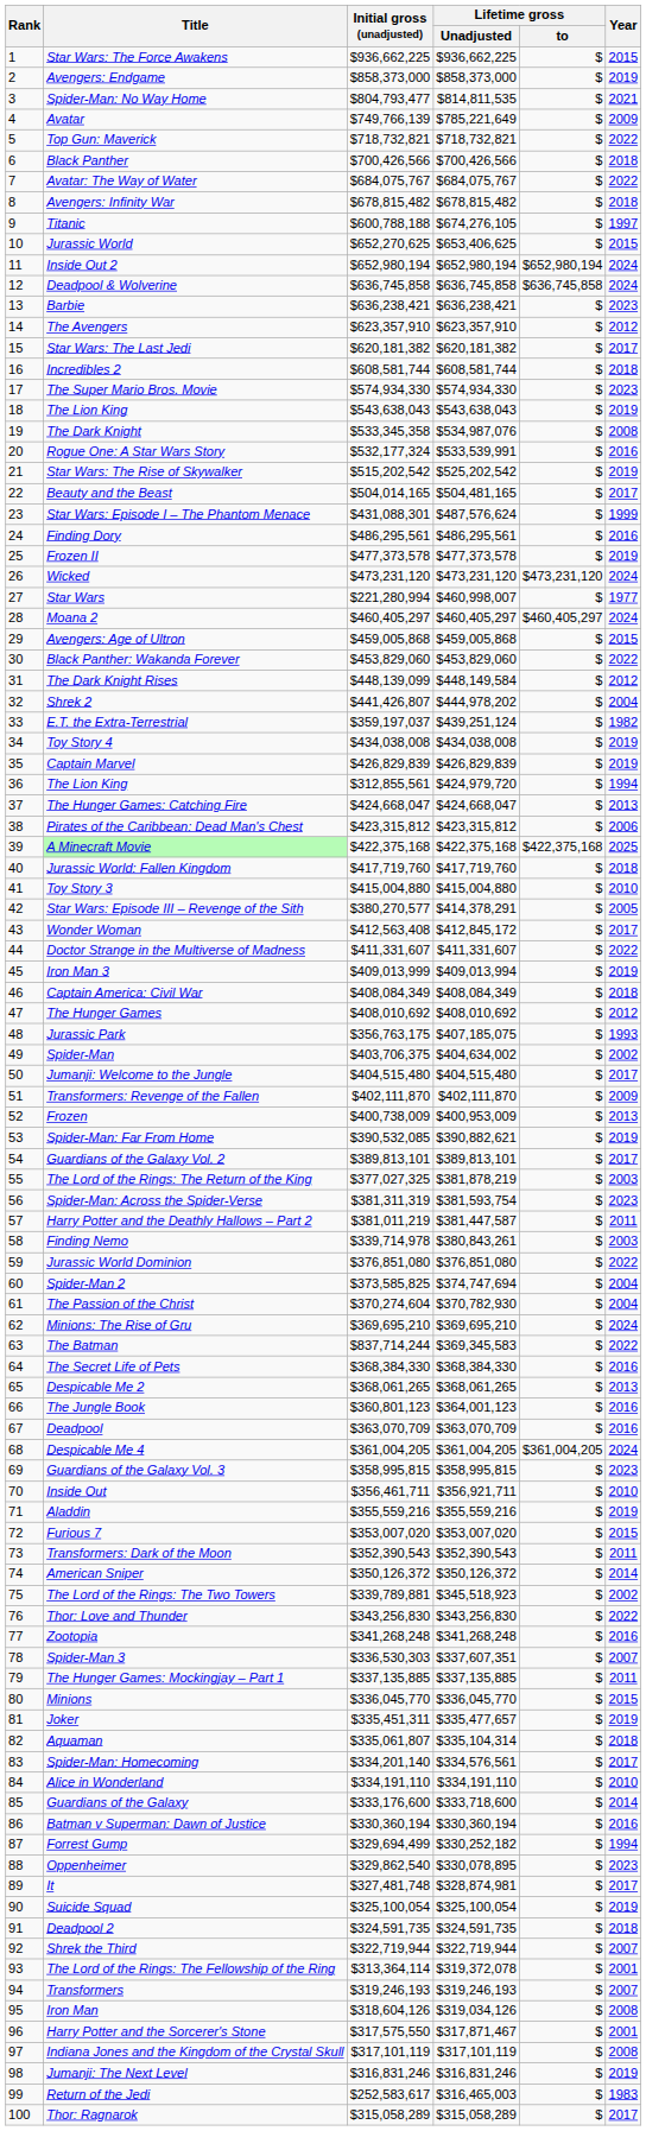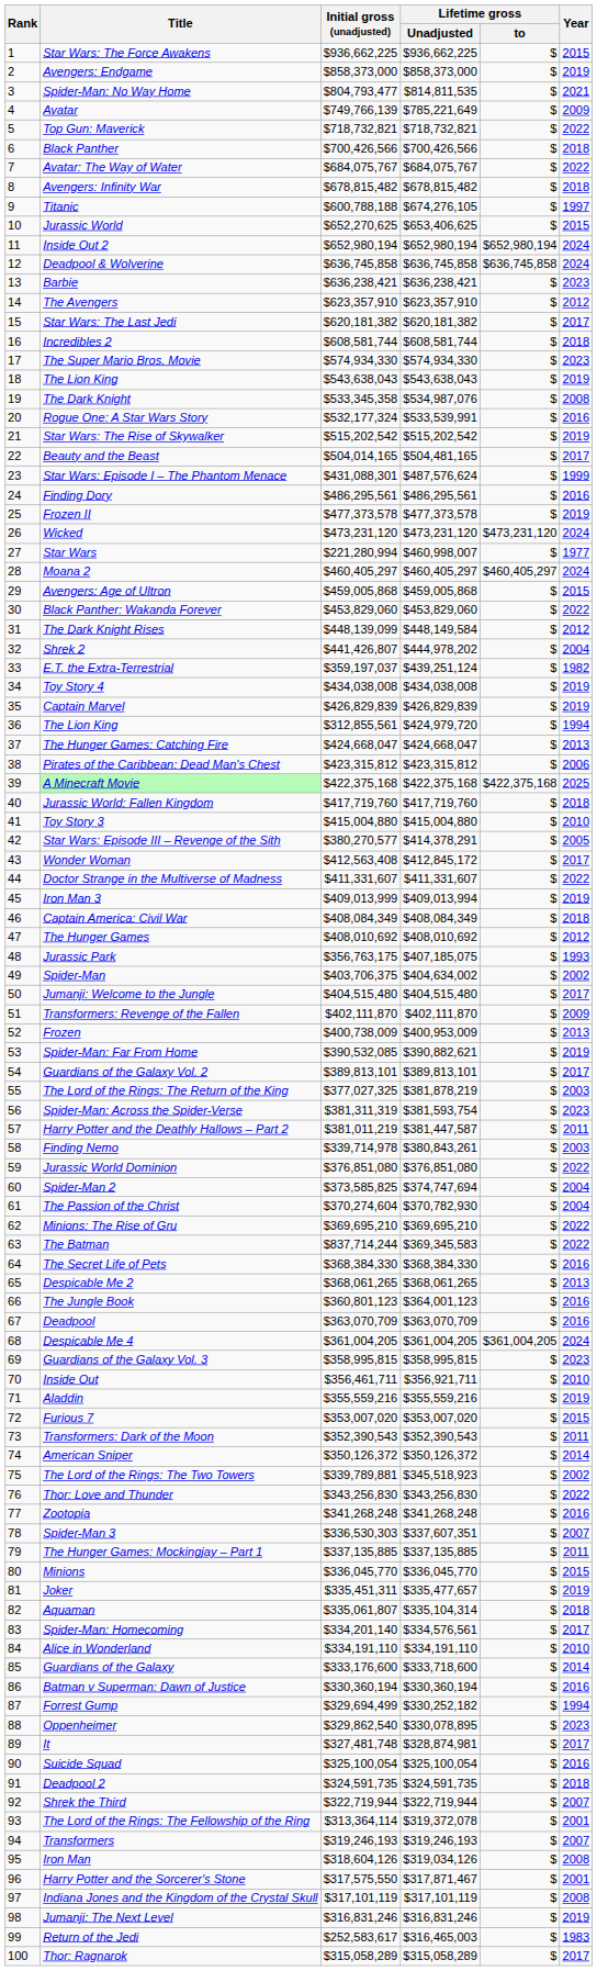 <table class="wikitable sortable plainrowheaders"  style=" margin:auto;">
 <tr>
 <th scope="col" rowspan="2">Rank</th>
 <th scope="col" rowspan="2">Title</th>
 <th scope="col" rowspan="2">Initial gross<br><small>(unadjusted)</small></th>
 <th colspan="2" class="unsortable">Lifetime gross</th>
 <th scope="col" rowspan="2">Year</th>
 </tr>
 <tr>
 <th scope="col">Unadjusted</th>
 <th scope="col"> to <br></th>
 </tr>
 <tr>
 <td>1</td>
 <td><em><a href='#'>Star Wars: The Force Awakens</a></em></td>
 <td align="right">$936,662,225</td>
 <td align="right">$936,662,225</td>
 <td align="right">$</td>
 <td align="center"><a href='#'>2015</a></td>
 </tr>
 <tr>
 <td>2</td>
 <td><em><a href='#'>Avengers: Endgame</a></em></td>
 <td align="right">$858,373,000</td>
 <td align="right">$858,373,000</td>
 <td align="right">$</td>
 <td align="center"><a href='#'>2019</a></td>
 </tr>
 <tr>
 <td>3</td>
 <td><em><a href='#'>Spider-Man: No Way Home</a></em></td>
 <td align="right">$804,793,477</td>
 <td align="right">$814,811,535</td>
 <td align="right">$</td>
 <td align="center"><a href='#'>2021</a></td>
 </tr>
 <tr>
 <td>4</td>
 <td><em><a href='#'>Avatar</a></em></td>
 <td align="right">$749,766,139</td>
 <td align="right">$785,221,649</td>
 <td align="right">$</td>
 <td align="center"><a href='#'>2009</a></td>
 </tr>
 <tr>
 <td>5</td>
 <td><em><a href='#'>Top Gun: Maverick</a></em></td>
 <td align="right">$718,732,821</td>
 <td align="right">$718,732,821</td>
 <td align="right">$</td>
 <td align="center"><a href='#'>2022</a></td>
 </tr>
 <tr>
 <td>6</td>
 <td><em><a href='#'>Black Panther</a></em></td>
 <td align="right">$700,426,566</td>
 <td align="right">$700,426,566</td>
 <td align="right">$</td>
 <td align="center"><a href='#'>2018</a></td>
 </tr>
 <tr>
 <td>7</td>
 <td><em><a href='#'>Avatar: The Way of Water</a></em></td>
 <td align="right">$684,075,767</td>
 <td align="right">$684,075,767</td>
 <td align="right">$</td>
 <td align="center"><a href='#'>2022</a></td>
 </tr>
 <tr>
 <td>8</td>
 <td><em><a href='#'>Avengers: Infinity War</a></em></td>
 <td align="right">$678,815,482</td>
 <td align="right">$678,815,482</td>
 <td align="right">$</td>
 <td align="center"><a href='#'>2018</a></td>
 </tr>
 <tr>
 <td>9</td>
 <td><em><a href='#'>Titanic</a></em></td>
 <td align="right">$600,788,188</td>
 <td align="right">$674,276,105</td>
 <td align="right">$</td>
 <td align="center"><a href='#'>1997</a></td>
 </tr>
 <tr>
 <td>10</td>
 <td><em><a href='#'>Jurassic World</a></em></td>
 <td align="right">$652,270,625</td>
 <td align="right">$653,406,625</td>
 <td align="right">$</td>
 <td align="center"><a href='#'>2015</a></td>
 </tr>
 <tr>
 <td>11</td>
 <td><em><a href='#'>Inside Out 2</a></em></td>
 <td align="right">$652,980,194</td>
 <td align="right">$652,980,194</td>
 <td align="right">$652,980,194</td>
 <td align="center"><a href='#'>2024</a></td>
 </tr>
 <tr>
 <td>12</td>
 <td><em><a href='#'>Deadpool & Wolverine</a></em></td>
 <td align="right">$636,745,858</td>
 <td align="right">$636,745,858</td>
 <td align="right">$636,745,858</td>
 <td align="center"><a href='#'>2024</a></td>
 </tr>
 <tr>
 <td>13</td>
 <td><em><a href='#'>Barbie</a></em></td>
 <td align="right">$636,238,421</td>
 <td align="right">$636,238,421</td>
 <td align="right">$</td>
 <td align="center"><a href='#'>2023</a></td>
 </tr>
 <tr>
 <td>14</td>
 <td><em><a href='#'>The Avengers</a></em></td>
 <td align="right">$623,357,910</td>
 <td align="right">$623,357,910</td>
 <td align="right">$</td>
 <td align="center"><a href='#'>2012</a></td>
 </tr>
 <tr>
 <td>15</td>
 <td><em><a href='#'>Star Wars: The Last Jedi</a></em></td>
 <td align="right">$620,181,382</td>
 <td align="right">$620,181,382</td>
 <td align="right">$</td>
 <td align="center"><a href='#'>2017</a></td>
 </tr>
 <tr>
 <td>16</td>
 <td><em><a href='#'>Incredibles 2</a></em></td>
 <td align="right">$608,581,744</td>
 <td align="right">$608,581,744</td>
 <td align="right">$</td>
 <td align="center"><a href='#'>2018</a></td>
 </tr>
 <tr>
 <td>17</td>
 <td><em><a href='#'>The Super Mario Bros. Movie</a></em></td>
 <td align="right">$574,934,330</td>
 <td align="right">$574,934,330</td>
 <td align="right">$</td>
 <td align="center"><a href='#'>2023</a></td>
 </tr>
 <tr>
 <td>18</td>
 <td><em><a href='#'>The Lion King</a></em></td>
 <td align="right">$543,638,043</td>
 <td align="right">$543,638,043</td>
 <td align="right">$</td>
 <td align="center"><a href='#'>2019</a></td>
 </tr>
 <tr>
 <td>19</td>
 <td><em><a href='#'>The Dark Knight</a></em></td>
 <td align="right">$533,345,358</td>
 <td align="right">$534,987,076</td>
 <td align="right">$</td>
 <td align="center"><a href='#'>2008</a></td>
 </tr>
 <tr>
 <td>20</td>
 <td><em><a href='#'>Rogue One: A Star Wars Story</a></em></td>
 <td align="right">$532,177,324</td>
 <td align="right">$533,539,991</td>
 <td align="right">$</td>
 <td align="center"><a href='#'>2016</a></td>
 </tr>
 <tr>
 <td>21</td>
 <td><em><a href='#'>Star Wars: The Rise of Skywalker</a></em></td>
 <td align="right">$515,202,542</td>
-<td align="right">$525,202,542</td>
+<td align="right">$515,202,542</td>
 <td align="right">$</td>
 <td align="center"><a href='#'>2019</a></td>
 </tr>
 <tr>
 <td>22</td>
 <td><em><a href='#'>Beauty and the Beast</a></em></td>
 <td align="right">$504,014,165</td>
 <td align="right">$504,481,165</td>
 <td align="right">$</td>
 <td align="center"><a href='#'>2017</a></td>
 </tr>
 <tr>
 <td>23</td>
 <td><em><a href='#'>Star Wars: Episode I – The Phantom Menace</a></em></td>
 <td align="right">$431,088,301</td>
 <td align="right">$487,576,624</td>
 <td align="right">$</td>
 <td align="center"><a href='#'>1999</a></td>
 </tr>
 <tr>
 <td>24</td>
 <td><em><a href='#'>Finding Dory</a></em></td>
 <td align="right">$486,295,561</td>
 <td align="right">$486,295,561</td>
 <td align="right">$</td>
 <td align="center"><a href='#'>2016</a></td>
 </tr>
 <tr>
 <td>25</td>
 <td><em><a href='#'>Frozen II</a></em></td>
 <td align="right">$477,373,578</td>
 <td align="right">$477,373,578</td>
 <td align="right">$</td>
 <td align="center"><a href='#'>2019</a></td>
 </tr>
 <tr>
 <td>26</td>
 <td><em><a href='#'>Wicked</a></em></td>
 <td align="right">$473,231,120</td>
 <td align="right">$473,231,120</td>
 <td align="right">$473,231,120</td>
 <td align="center"><a href='#'>2024</a></td>
 </tr>
 <tr>
 <td>27</td>
 <td><em><a href='#'>Star Wars</a></em></td>
 <td align="right">$221,280,994</td>
 <td align="right">$460,998,007</td>
 <td align="right">$</td>
 <td align="center"><a href='#'>1977</a></td>
 </tr>
 <tr>
 <td>28</td>
 <td><em><a href='#'>Moana 2</a></em></td>
 <td align="right">$460,405,297</td>
 <td align="right">$460,405,297</td>
 <td align="right">$460,405,297</td>
 <td align="center"><a href='#'>2024</a></td>
 </tr>
 <tr>
 <td>29</td>
 <td><em><a href='#'>Avengers: Age of Ultron</a></em></td>
 <td align="right">$459,005,868</td>
 <td align="right">$459,005,868</td>
 <td align="right">$</td>
 <td align="center"><a href='#'>2015</a></td>
 </tr>
 <tr>
 <td>30</td>
 <td><em><a href='#'>Black Panther: Wakanda Forever</a></em></td>
 <td align="right">$453,829,060</td>
 <td align="right">$453,829,060</td>
 <td align="right">$</td>
 <td align="center"><a href='#'>2022</a></td>
 </tr>
 <tr>
 <td>31</td>
 <td><em><a href='#'>The Dark Knight Rises</a></em></td>
 <td align="right">$448,139,099</td>
 <td align="right">$448,149,584</td>
 <td align="right">$</td>
 <td align="center"><a href='#'>2012</a></td>
 </tr>
 <tr>
 <td>32</td>
 <td><em><a href='#'>Shrek 2</a></em></td>
 <td align="right">$441,426,807</td>
 <td align="right">$444,978,202</td>
 <td align="right">$</td>
 <td align="center"><a href='#'>2004</a></td>
 </tr>
 <tr>
 <td>33</td>
 <td><em><a href='#'>E.T. the Extra-Terrestrial</a></em></td>
 <td align="right">$359,197,037</td>
 <td align="right">$439,251,124</td>
 <td align="right">$</td>
 <td align="center"><a href='#'>1982</a></td>
 </tr>
 <tr>
 <td>34</td>
 <td><em><a href='#'>Toy Story 4</a></em></td>
 <td align="right">$434,038,008</td>
 <td align="right">$434,038,008</td>
 <td align="right">$</td>
 <td align="center"><a href='#'>2019</a></td>
 </tr>
 <tr>
 <td>35</td>
 <td><em><a href='#'>Captain Marvel</a></em></td>
 <td align="right">$426,829,839</td>
 <td align="right">$426,829,839</td>
 <td align="right">$</td>
 <td align="center"><a href='#'>2019</a></td>
 </tr>
 <tr>
 <td>36</td>
 <td><em><a href='#'>The Lion King</a></em></td>
 <td align="right">$312,855,561</td>
 <td align="right">$424,979,720</td>
 <td align="right">$</td>
 <td align="center"><a href='#'>1994</a></td>
 </tr>
 <tr>
 <td>37</td>
 <td><em><a href='#'>The Hunger Games: Catching Fire</a></em></td>
 <td align="right">$424,668,047</td>
 <td align="right">$424,668,047</td>
 <td align="right">$</td>
 <td align="center"><a href='#'>2013</a></td>
 </tr>
 <tr>
 <td>38</td>
 <td><em><a href='#'>Pirates of the Caribbean: Dead Man's Chest</a></em></td>
 <td align="right">$423,315,812</td>
 <td align="right">$423,315,812</td>
 <td align="right">$</td>
 <td align="center"><a href='#'>2006</a></td>
 </tr>
 <tr>
 <td>39</td>
 <td style="background:#b6fcb6;"><em><a href='#'>A Minecraft Movie</a></em> </td>
 <td align="right">$422,375,168</td>
 <td align="right">$422,375,168</td>
 <td align="right">$422,375,168</td>
 <td align="center"><a href='#'>2025</a></td>
 </tr>
 <tr>
 <td>40</td>
 <td><em><a href='#'>Jurassic World: Fallen Kingdom</a></em></td>
 <td align="right">$417,719,760</td>
 <td align="right">$417,719,760</td>
 <td align="right">$</td>
 <td align="center"><a href='#'>2018</a></td>
 </tr>
 <tr>
 <td>41</td>
 <td><em><a href='#'>Toy Story 3</a></em></td>
 <td align="right">$415,004,880</td>
 <td align="right">$415,004,880</td>
 <td align="right">$</td>
 <td align="center"><a href='#'>2010</a></td>
 </tr>
 <tr>
 <td>42</td>
 <td><em><a href='#'>Star Wars: Episode III – Revenge of the Sith</a></em></td>
 <td align="right">$380,270,577</td>
 <td align="right">$414,378,291</td>
 <td align="right">$</td>
 <td align="center"><a href='#'>2005</a></td>
 </tr>
 <tr>
 <td>43</td>
 <td><em><a href='#'>Wonder Woman</a></em></td>
 <td align="right">$412,563,408</td>
 <td align="right">$412,845,172</td>
 <td align="right">$</td>
 <td align="center"><a href='#'>2017</a></td>
 </tr>
 <tr>
 <td>44</td>
 <td><em><a href='#'>Doctor Strange in the Multiverse of Madness</a></em></td>
 <td align="right">$411,331,607</td>
 <td align="right">$411,331,607</td>
 <td align="right">$</td>
 <td align="center"><a href='#'>2022</a></td>
 </tr>
 <tr>
 <td>45</td>
 <td><em><a href='#'>Iron Man 3</a></em></td>
 <td align="right">$409,013,999</td>
 <td align="right">$409,013,994</td>
 <td align="right">$</td>
 <td align="center"><a href='#'>2019</a></td>
 </tr>
 <tr>
 <td>46</td>
 <td cope="row"><em><a href='#'>Captain America: Civil War</a></em></td>
 <td align="right">$408,084,349</td>
 <td align="right">$408,084,349</td>
 <td align="right">$</td>
 <td align="center"><a href='#'>2018</a></td>
 </tr>
 <tr>
 <td>47</td>
 <td><em><a href='#'>The Hunger Games</a></em></td>
 <td align="right">$408,010,692</td>
 <td align="right">$408,010,692</td>
 <td align="right">$</td>
 <td align="center"><a href='#'>2012</a></td>
 </tr>
 <tr>
 <td>48</td>
 <td><em><a href='#'>Jurassic Park</a></em></td>
 <td align="right">$356,763,175</td>
 <td align="right">$407,185,075</td>
 <td align="right">$</td>
 <td align="center"><a href='#'>1993</a></td>
 </tr>
 <tr>
 <td>49</td>
 <td><em><a href='#'>Spider-Man</a></em></td>
 <td align="right">$403,706,375</td>
 <td align="right">$404,634,002</td>
 <td align="right">$</td>
 <td align="center"><a href='#'>2002</a></td>
 </tr>
 <tr>
 <td>50</td>
 <td><em><a href='#'>Jumanji: Welcome to the Jungle</a></em></td>
 <td align="right">$404,515,480</td>
 <td align="right">$404,515,480</td>
 <td align="right">$</td>
 <td align="center"><a href='#'>2017</a></td>
 </tr>
 <tr>
 <td>51</td>
 <td><em><a href='#'>Transformers: Revenge of the Fallen</a></em></td>
 <td align="right">$402,111,870</td>
 <td align="right">$402,111,870</td>
 <td align="right">$</td>
 <td align="center"><a href='#'>2009</a></td>
 </tr>
 <tr>
 <td>52</td>
 <td><em><a href='#'>Frozen</a></em></td>
 <td align="right">$400,738,009</td>
 <td align="right">$400,953,009</td>
 <td align="right">$</td>
 <td align="center"><a href='#'>2013</a></td>
 </tr>
 <tr>
 <td>53</td>
 <td><em><a href='#'>Spider-Man: Far From Home</a></em></td>
 <td align="right">$390,532,085</td>
 <td align="right">$390,882,621</td>
 <td align="right">$</td>
 <td align="center"><a href='#'>2019</a></td>
 </tr>
 <tr>
 <td>54</td>
 <td><em><a href='#'>Guardians of the Galaxy Vol. 2</a></em></td>
 <td align="right">$389,813,101</td>
 <td align="right">$389,813,101</td>
 <td align="right">$</td>
 <td align="center"><a href='#'>2017</a></td>
 </tr>
 <tr>
 <td>55</td>
 <td><em><a href='#'>The Lord of the Rings: The Return of the King</a></em></td>
 <td align="right">$377,027,325</td>
 <td align="right">$381,878,219</td>
 <td align="right">$</td>
 <td align="center"><a href='#'>2003</a></td>
 </tr>
 <tr>
 <td>56</td>
 <td><em><a href='#'>Spider-Man: Across the Spider-Verse</a></em></td>
 <td align="right">$381,311,319</td>
 <td align="right">$381,593,754</td>
 <td align="right">$</td>
 <td align="center"><a href='#'>2023</a></td>
 </tr>
 <tr>
 <td>57</td>
 <td><em><a href='#'>Harry Potter and the Deathly Hallows – Part 2</a></em></td>
 <td align="right">$381,011,219</td>
 <td align="right">$381,447,587</td>
 <td align="right">$</td>
 <td align="center"><a href='#'>2011</a></td>
 </tr>
 <tr>
 <td>58</td>
 <td><em><a href='#'>Finding Nemo</a></em></td>
 <td align="right">$339,714,978</td>
 <td align="right">$380,843,261</td>
 <td align="right">$</td>
 <td align="center"><a href='#'>2003</a></td>
 </tr>
 <tr>
 <td>59</td>
 <td><em><a href='#'>Jurassic World Dominion</a></em></td>
 <td align="right">$376,851,080</td>
 <td align="right">$376,851,080</td>
 <td align="right">$</td>
 <td align="center"><a href='#'>2022</a></td>
 </tr>
 <tr>
 <td>60</td>
 <td><em><a href='#'>Spider-Man 2</a></em></td>
 <td align="right">$373,585,825</td>
 <td align="right">$374,747,694</td>
 <td align="right">$</td>
 <td align="center"><a href='#'>2004</a></td>
 </tr>
 <tr>
 <td>61</td>
 <td><em><a href='#'>The Passion of the Christ</a></em></td>
 <td align="right">$370,274,604</td>
 <td align="right">$370,782,930</td>
 <td align="right">$</td>
 <td align="center"><a href='#'>2004</a></td>
 </tr>
 <tr>
 <td>62</td>
 <td><em><a href='#'>Minions: The Rise of Gru</a></em></td>
 <td align="right">$369,695,210</td>
 <td align="right">$369,695,210</td>
 <td align="right">$</td>
-<td align="center"><a href='#'>2024</a></td>
+<td align="center"><a href='#'>2022</a></td>
 </tr>
 <tr>
 <td>63</td>
 <td><em><a href='#'>The Batman</a></em></td>
 <td align="right">$837,714,244</td>
 <td align="right">$369,345,583</td>
 <td align="right">$</td>
 <td align="center"><a href='#'>2022</a></td>
 </tr>
 <tr>
 <td>64</td>
 <td><em><a href='#'>The Secret Life of Pets</a></em></td>
 <td align="right">$368,384,330</td>
 <td align="right">$368,384,330</td>
 <td align="right">$</td>
 <td align="center"><a href='#'>2016</a></td>
 </tr>
 <tr>
 <td>65</td>
 <td><em><a href='#'>Despicable Me 2</a></em></td>
 <td align="right">$368,061,265</td>
 <td align="right">$368,061,265</td>
 <td align="right">$</td>
 <td align="center"><a href='#'>2013</a></td>
 </tr>
 <tr>
 <td>66</td>
 <td><em><a href='#'>The Jungle Book</a></em></td>
 <td align="right">$360,801,123</td>
 <td align="right">$364,001,123</td>
 <td align="right">$</td>
 <td align="center"><a href='#'>2016</a></td>
 </tr>
 <tr>
 <td>67</td>
 <td><em><a href='#'>Deadpool</a></em></td>
 <td align="right">$363,070,709</td>
 <td align="right">$363,070,709</td>
 <td align="right">$</td>
 <td align="center"><a href='#'>2016</a></td>
 </tr>
 <tr>
 <td>68</td>
 <td><em><a href='#'>Despicable Me 4</a></em></td>
 <td align="right">$361,004,205</td>
 <td align="right">$361,004,205</td>
 <td align="right">$361,004,205</td>
 <td align="center"><a href='#'>2024</a></td>
 </tr>
 <tr>
 <td>69</td>
 <td><em><a href='#'>Guardians of the Galaxy Vol. 3</a></em></td>
 <td align="right">$358,995,815</td>
 <td align="right">$358,995,815</td>
 <td align="right">$</td>
 <td align="center"><a href='#'>2023</a></td>
 </tr>
 <tr>
 <td>70</td>
 <td><em><a href='#'>Inside Out</a></em></td>
 <td align="right">$356,461,711</td>
 <td align="right">$356,921,711</td>
 <td align="right">$</td>
 <td align="center"><a href='#'>2010</a></td>
 </tr>
 <tr>
 <td>71</td>
 <td><em><a href='#'>Aladdin</a></em></td>
 <td align="right">$355,559,216</td>
 <td align="right">$355,559,216</td>
 <td align="right">$</td>
 <td align="center"><a href='#'>2019</a></td>
 </tr>
 <tr>
 <td>72</td>
 <td><em><a href='#'>Furious 7</a></em></td>
 <td align="right">$353,007,020</td>
 <td align="right">$353,007,020</td>
 <td align="right">$</td>
 <td align="center"><a href='#'>2015</a></td>
 </tr>
 <tr>
 <td>73</td>
 <td><em><a href='#'>Transformers: Dark of the Moon</a></em></td>
 <td align="right">$352,390,543</td>
 <td align="right">$352,390,543</td>
 <td align="right">$</td>
 <td align="center"><a href='#'>2011</a></td>
 </tr>
 <tr>
 <td>74</td>
 <td><em><a href='#'>American Sniper</a></em></td>
 <td align="right">$350,126,372</td>
 <td align="right">$350,126,372</td>
 <td align="right">$</td>
 <td align="center"><a href='#'>2014</a></td>
 </tr>
 <tr>
 <td>75</td>
 <td><em><a href='#'>The Lord of the Rings: The Two Towers</a></em></td>
 <td align="right">$339,789,881</td>
 <td align="right">$345,518,923</td>
 <td align="right">$</td>
 <td align="center"><a href='#'>2002</a></td>
 </tr>
 <tr>
 <td>76</td>
 <td><em><a href='#'>Thor: Love and Thunder</a></em></td>
 <td align="right">$343,256,830</td>
 <td align="right">$343,256,830</td>
 <td align="right">$</td>
 <td align="center"><a href='#'>2022</a></td>
 </tr>
 <tr>
 <td>77</td>
 <td><em><a href='#'>Zootopia</a></em></td>
 <td align="right">$341,268,248</td>
 <td align="right">$341,268,248</td>
 <td align="right">$</td>
 <td align="center"><a href='#'>2016</a></td>
 </tr>
 <tr>
 <td>78</td>
 <td><em><a href='#'>Spider-Man 3</a></em></td>
 <td align="right">$336,530,303</td>
 <td align="right">$337,607,351</td>
 <td align="right">$</td>
 <td align="center"><a href='#'>2007</a></td>
 </tr>
 <tr>
 <td>79</td>
 <td><em><a href='#'>The Hunger Games: Mockingjay – Part 1</a></em></td>
 <td align="right">$337,135,885</td>
 <td align="right">$337,135,885</td>
 <td align="right">$</td>
 <td align="center"><a href='#'>2011</a></td>
 </tr>
 <tr>
 <td>80</td>
 <td><em><a href='#'>Minions</a></em></td>
 <td align="right">$336,045,770</td>
 <td align="right">$336,045,770</td>
 <td align="right">$</td>
 <td align="center"><a href='#'>2015</a></td>
 </tr>
 <tr>
 <td>81</td>
 <td><em><a href='#'>Joker</a></em></td>
 <td align="right">$335,451,311</td>
 <td align="right">$335,477,657</td>
 <td align="right">$</td>
 <td align="center"><a href='#'>2019</a></td>
 </tr>
 <tr>
 <td>82</td>
 <td><em><a href='#'>Aquaman</a></em></td>
 <td align="right">$335,061,807</td>
 <td align="right">$335,104,314</td>
 <td align="right">$</td>
 <td align="center"><a href='#'>2018</a></td>
 </tr>
 <tr>
 <td>83</td>
 <td><em><a href='#'>Spider-Man: Homecoming</a></em></td>
 <td align="right">$334,201,140</td>
 <td align="right">$334,576,561</td>
 <td align="right">$</td>
 <td align="center"><a href='#'>2017</a></td>
 </tr>
 <tr>
 <td>84</td>
 <td><em><a href='#'>Alice in Wonderland</a></em></td>
 <td align="right">$334,191,110</td>
 <td align="right">$334,191,110</td>
 <td align="right">$</td>
 <td align="center"><a href='#'>2010</a></td>
 </tr>
 <tr>
 <td>85</td>
 <td><em><a href='#'>Guardians of the Galaxy</a></em></td>
 <td align="right">$333,176,600</td>
 <td align="right">$333,718,600</td>
 <td align="right">$</td>
 <td align="center"><a href='#'>2014</a></td>
 </tr>
 <tr>
 <td>86</td>
 <td><em><a href='#'>Batman v Superman: Dawn of Justice</a></em></td>
 <td align="right">$330,360,194</td>
 <td align="right">$330,360,194</td>
 <td align="right">$</td>
 <td align="center"><a href='#'>2016</a></td>
 </tr>
 <tr>
 <td>87</td>
 <td><em><a href='#'>Forrest Gump</a></em></td>
 <td align="right">$329,694,499</td>
 <td align="right">$330,252,182</td>
 <td align="right">$</td>
 <td align="center"><a href='#'>1994</a></td>
 </tr>
 <tr>
 <td>88</td>
 <td><em><a href='#'>Oppenheimer</a></em></td>
 <td align="right">$329,862,540</td>
 <td align="right">$330,078,895</td>
 <td align="right">$</td>
 <td align="center"><a href='#'>2023</a></td>
 </tr>
 <tr>
 <td>89</td>
 <td><em><a href='#'>It</a></em></td>
 <td align="right">$327,481,748</td>
 <td align="right">$328,874,981</td>
 <td align="right">$</td>
 <td align="center"><a href='#'>2017</a></td>
 </tr>
 <tr>
 <td>90</td>
 <td><em><a href='#'>Suicide Squad</a></em></td>
 <td align="right">$325,100,054</td>
 <td align="right">$325,100,054</td>
 <td align="right">$</td>
-<td align="center"><a href='#'>2019</a></td>
+<td align="center"><a href='#'>2016</a></td>
 </tr>
 <tr>
 <td>91</td>
 <td><em><a href='#'>Deadpool 2</a></em></td>
 <td align="right">$324,591,735</td>
 <td align="right">$324,591,735</td>
 <td align="right">$</td>
 <td align="center"><a href='#'>2018</a></td>
 </tr>
 <tr>
 <td>92</td>
 <td><em><a href='#'>Shrek the Third</a></em></td>
 <td align="right">$322,719,944</td>
 <td align="right">$322,719,944</td>
 <td align="right">$</td>
 <td align="center"><a href='#'>2007</a></td>
 </tr>
 <tr>
 <td>93</td>
 <td><em><a href='#'>The Lord of the Rings: The Fellowship of the Ring</a></em></td>
 <td align="right">$313,364,114</td>
 <td align="right">$319,372,078</td>
 <td align="right">$</td>
 <td align="center"><a href='#'>2001</a></td>
 </tr>
 <tr>
 <td>94</td>
 <td><em><a href='#'>Transformers</a></em></td>
 <td align="right">$319,246,193</td>
 <td align="right">$319,246,193</td>
 <td align="right">$</td>
 <td align="center"><a href='#'>2007</a></td>
 </tr>
 <tr>
 <td>95</td>
 <td><em><a href='#'>Iron Man</a></em></td>
 <td align="right">$318,604,126</td>
 <td align="right">$319,034,126</td>
 <td align="right">$</td>
 <td align="center"><a href='#'>2008</a></td>
 </tr>
 <tr>
 <td>96</td>
 <td><em> <a href='#'>Harry Potter and the Sorcerer's Stone</a></em></td>
 <td align="right">$317,575,550</td>
 <td align="right">$317,871,467</td>
 <td align="right">$</td>
 <td align="center"><a href='#'>2001</a></td>
 </tr>
 <tr>
 <td>97</td>
 <td><em><a href='#'>Indiana Jones and the Kingdom of the Crystal Skull</a></em></td>
 <td align="right">$317,101,119</td>
 <td align="right">$317,101,119</td>
 <td align="right">$</td>
 <td align="center"><a href='#'>2008</a></td>
 </tr>
 <tr>
 <td>98</td>
 <td><em><a href='#'>Jumanji: The Next Level</a></em></td>
 <td align="right">$316,831,246</td>
 <td align="right">$316,831,246</td>
 <td align="right">$</td>
 <td align="center"><a href='#'>2019</a></td>
 </tr>
 <tr>
 <td>99</td>
 <td><em><a href='#'>Return of the Jedi</a></em></td>
 <td align="right">$252,583,617</td>
 <td align="right">$316,465,003</td>
 <td align="right">$</td>
 <td align="center"><a href='#'>1983</a></td>
 </tr>
 <tr>
 <td>100</td>
 <td><em><a href='#'>Thor: Ragnarok</a></em></td>
 <td align="right">$315,058,289</td>
 <td align="right">$315,058,289</td>
 <td align="right">$</td>
 <td align="center"><a href='#'>2017</a></td>
 </tr>
 </table>
